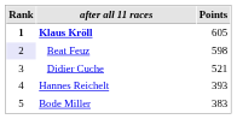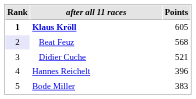 <table cellspacing="1" cellpadding="3" style="border:1px solid #AAAAAA;font-size:86%">
 <tr bgcolor="#E4E4E4">
 <th style="border-bottom:1px solid #AAAAAA" width=10>Rank</th>
 <th style="border-bottom:1px solid #AAAAAA" width=200><strong><em>after all 11 races</em></strong></th>
 <th style="border-bottom:1px solid #AAAAAA" width=20>Points</th>
 </tr>
 <tr>
 <td align="center"><strong>1</strong></td>
 <td> <strong><a href='#'>Klaus Kröll</a></strong></td>
 <td align="right">605</td>
 </tr>
 <tr>
 <td align="center" style="background: lavender;">2</td>
 <td>   <a href='#'>Beat Feuz</a></td>
-<td align="right">598</td>
+<td align="right">568</td>
 </tr>
 <tr>
 <td align="center">3</td>
 <td>   <a href='#'>Didier Cuche</a></td>
 <td align="right">521</td>
 </tr>
 <tr>
 <td align="center">4</td>
 <td> <a href='#'>Hannes Reichelt</a></td>
-<td align="right">393</td>
+<td align="right">396</td>
 </tr>
 <tr>
 <td align="center">5</td>
 <td> <a href='#'>Bode Miller</a></td>
 <td align="right">383</td>
 </tr>
 </table>
